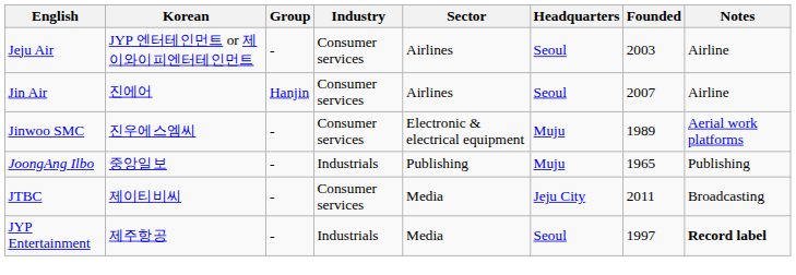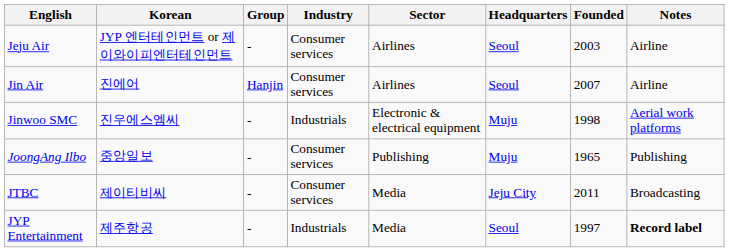 <table class="wikitable sortable">
 <tr>
 <th>English</th>
 <th>Korean</th>
 <th>Group</th>
 <th>Industry</th>
 <th>Sector</th>
 <th>Headquarters</th>
 <th>Founded</th>
 <th class="unsortable">Notes</th>
 </tr>
 <tr>
 <td><a href='#'>Jeju Air</a></td>
 <td><a href='#'>JYP 엔터테인먼트</a> or <a href='#'>제이와이피엔터테인먼트</a></td>
 <td>-</td>
 <td>Consumer services</td>
 <td>Airlines</td>
 <td><a href='#'>Seoul</a></td>
 <td>2003</td>
 <td>Airline</td>
 </tr>
 <tr>
 <td><a href='#'>Jin Air</a></td>
 <td><a href='#'>진에어</a></td>
 <td><a href='#'>Hanjin</a></td>
 <td>Consumer services</td>
 <td>Airlines</td>
 <td><a href='#'>Seoul</a></td>
 <td>2007</td>
 <td>Airline</td>
 </tr>
 <tr>
 <td><a href='#'>Jinwoo SMC</a></td>
 <td><a href='#'>진우에스엠씨</a></td>
 <td>-</td>
-<td>Consumer services</td>
+<td>Industrials</td>
 <td>Electronic & electrical equipment</td>
 <td><a href='#'>Muju</a></td>
-<td>1989</td>
+<td>1998</td>
 <td><a href='#'>Aerial work platforms</a></td>
 </tr>
 <tr>
 <td><em><a href='#'>JoongAng Ilbo</a></em></td>
 <td><a href='#'>중앙일보</a></td>
 <td>-</td>
-<td>Industrials</td>
+<td>Consumer services</td>
 <td>Publishing</td>
 <td><a href='#'>Muju</a></td>
 <td>1965</td>
 <td>Publishing</td>
 </tr>
 <tr>
 <td><a href='#'>JTBC</a></td>
 <td><a href='#'>제이티비씨</a></td>
 <td>-</td>
 <td>Consumer services</td>
 <td>Media</td>
 <td><a href='#'>Jeju City</a></td>
 <td>2011</td>
 <td>Broadcasting</td>
 </tr>
 <tr>
 <td><a href='#'>JYP Entertainment</a></td>
 <td><a href='#'>제주항공</a></td>
 <td>-</td>
 <td>Industrials</td>
 <td>Media</td>
 <td><a href='#'>Seoul</a></td>
 <td>1997</td>
 <td><strong>Record label</strong></td>
 </tr>
 </table>
